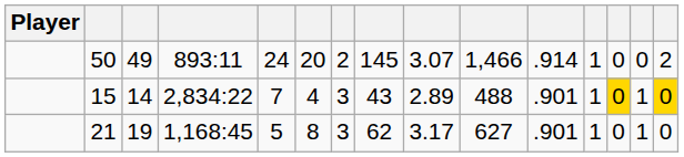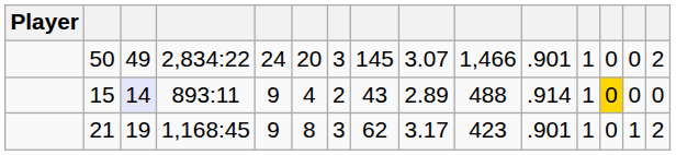 <table class="wikitable sortable" style="text-align:center;">
 <tr>
 <th>Player</th>
 <th></th>
 <th></th>
 <th></th>
 <th></th>
 <th></th>
 <th></th>
 <th></th>
 <th></th>
 <th></th>
 <th></th>
 <th></th>
 <th></th>
 <th></th>
 <th></th>
 </tr>
 <tr>
 <td></td>
 <td>50</td>
 <td>49</td>
-<td>893:11</td>
+<td>2,834:22</td>
 <td>24</td>
 <td>20</td>
-<td>2</td>
+<td>3</td>
 <td>145</td>
 <td>3.07</td>
 <td>1,466</td>
-<td>.914</td>
+<td>.901</td>
 <td>1</td>
 <td>0</td>
 <td>0</td>
 <td>2</td>
 </tr>
 <tr>
 <td></td>
 <td>15</td>
-<td>14</td>
-<td>2,834:22</td>
-<td>7</td>
+<td style="background: lavender;">14</td>
+<td>893:11</td>
+<td>9</td>
 <td>4</td>
-<td>3</td>
+<td>2</td>
 <td>43</td>
 <td>2.89</td>
 <td>488</td>
-<td>.901</td>
+<td>.914</td>
 <td>1</td>
 <td style="background: gold;">0</td>
-<td>1</td>
-<td style="background: gold;">0</td>
+<td>0</td>
+<td>0</td>
 </tr>
 <tr>
 <td></td>
 <td>21</td>
 <td>19</td>
 <td>1,168:45</td>
-<td>5</td>
+<td>9</td>
 <td>8</td>
 <td>3</td>
 <td>62</td>
 <td>3.17</td>
-<td>627</td>
+<td>423</td>
 <td>.901</td>
 <td>1</td>
 <td>0</td>
 <td>1</td>
-<td>0</td>
+<td>2</td>
 </tr>
 </table>
